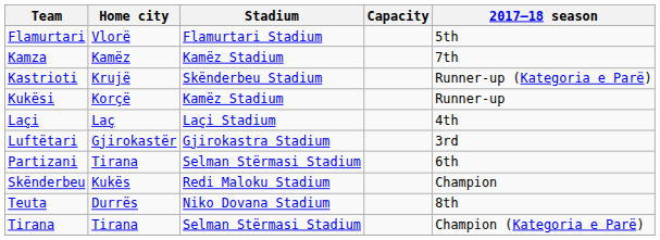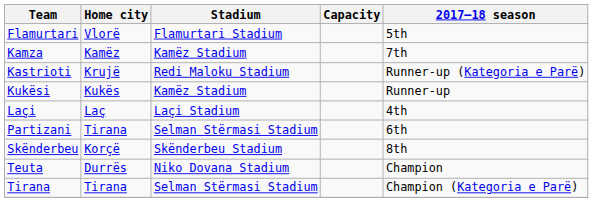 <table class="wikitable sortable">
 <tr>
 <th>Team</th>
 <th>Home city</th>
 <th>Stadium</th>
 <th>Capacity</th>
 <th><a href='#'>2017–18</a> season</th>
 </tr>
 <tr>
 <td><a href='#'>Flamurtari</a></td>
 <td><a href='#'>Vlorë</a></td>
 <td><a href='#'>Flamurtari Stadium</a></td>
 <td style="text-align:center;"></td>
 <td>5th</td>
 </tr>
 <tr>
 <td><a href='#'>Kamza</a></td>
 <td><a href='#'>Kamëz</a></td>
 <td><a href='#'>Kamëz Stadium</a></td>
 <td style="text-align:center;"></td>
 <td>7th</td>
 </tr>
 <tr>
 <td><a href='#'>Kastrioti</a></td>
 <td><a href='#'>Krujë</a></td>
-<td><a href='#'>Skënderbeu Stadium</a></td>
+<td><a href='#'>Redi Maloku Stadium</a></td>
 <td style="text-align:center;"></td>
 <td>Runner-up (<a href='#'>Kategoria e Parë</a>)</td>
 </tr>
 <tr>
 <td><a href='#'>Kukësi</a></td>
-<td><a href='#'>Korçë</a></td>
+<td><a href='#'>Kukës</a></td>
 <td><a href='#'>Kamëz Stadium</a></td>
 <td style="text-align:center;"></td>
 <td>Runner-up</td>
 </tr>
 <tr>
 <td><a href='#'>Laçi</a></td>
 <td><a href='#'>Laç</a></td>
 <td><a href='#'>Laçi Stadium</a></td>
 <td style="text-align:center;"></td>
 <td>4th</td>
 </tr>
 <tr>
-<td><a href='#'>Luftëtari</a></td>
-<td><a href='#'>Gjirokastër</a></td>
-<td><a href='#'>Gjirokastra Stadium</a></td>
-<td style="text-align:center;"></td>
-<td>3rd</td>
-</tr>
-<tr>
 <td><a href='#'>Partizani</a></td>
 <td><a href='#'>Tirana</a></td>
 <td><a href='#'>Selman Stërmasi Stadium</a></td>
 <td style="text-align:center;"></td>
 <td>6th</td>
 </tr>
 <tr>
 <td><a href='#'>Skënderbeu</a></td>
-<td><a href='#'>Kukës</a></td>
-<td><a href='#'>Redi Maloku Stadium</a></td>
+<td><a href='#'>Korçë</a></td>
+<td><a href='#'>Skënderbeu Stadium</a></td>
 <td style="text-align:center;"></td>
-<td>Champion</td>
+<td>8th</td>
 </tr>
 <tr>
 <td><a href='#'>Teuta</a></td>
 <td><a href='#'>Durrës</a></td>
 <td><a href='#'>Niko Dovana Stadium</a></td>
 <td style="text-align:center;"></td>
-<td>8th</td>
+<td>Champion</td>
 </tr>
 <tr>
 <td><a href='#'>Tirana</a></td>
 <td><a href='#'>Tirana</a></td>
 <td><a href='#'>Selman Stërmasi Stadium</a></td>
 <td style="text-align:center;"></td>
 <td>Champion (<a href='#'>Kategoria e Parë</a>)</td>
 </tr>
 <tr>
 </tr>
 </table>
